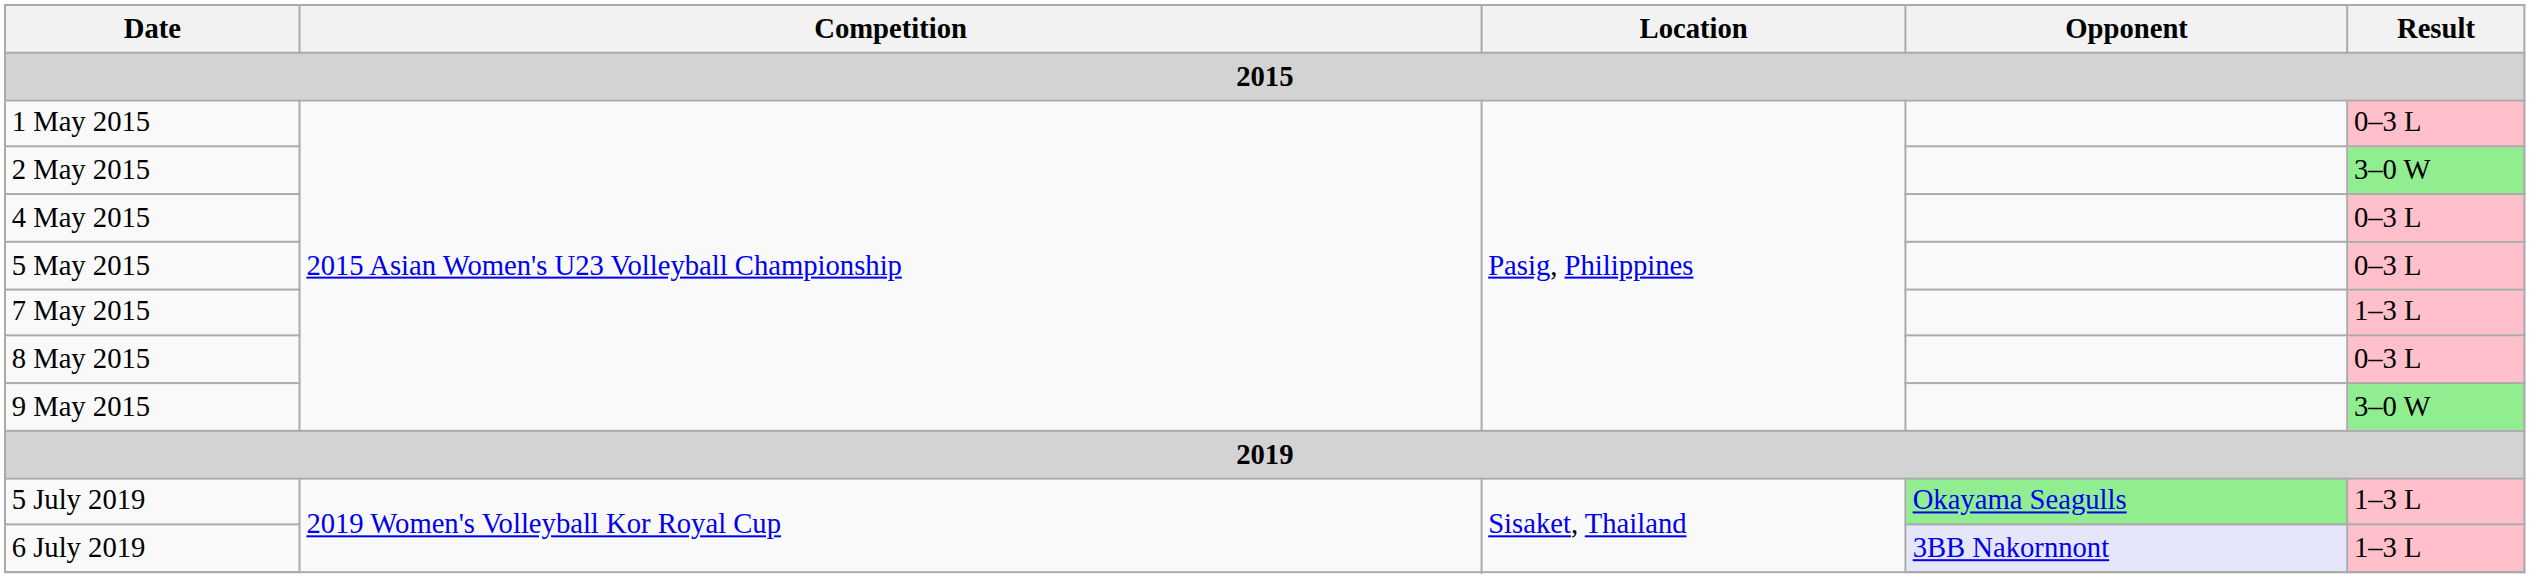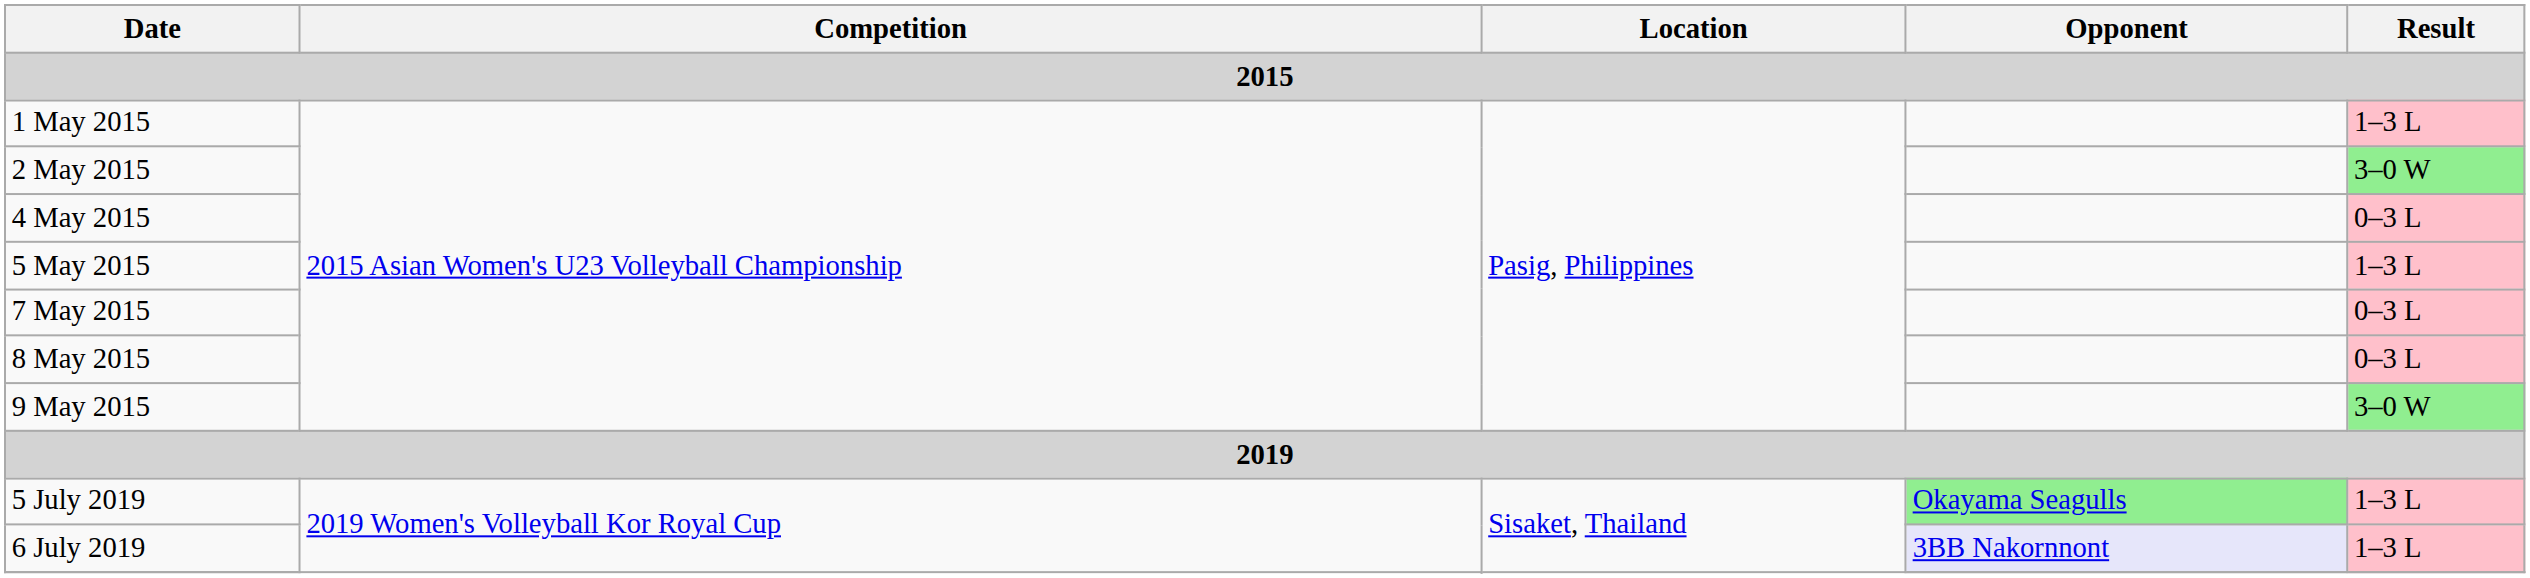 <table class="wikitable" style="font-size:90%; width:80%;">
 <tr>
 <th>Date</th>
 <th>Competition</th>
 <th>Location</th>
 <th>Opponent</th>
 <th>Result</th>
 </tr>
 <tr>
 <td style="text-align: center;" colspan=5 bgcolor="lightgrey"><strong>2015</strong></td>
 </tr>
 <tr>
 <td>1 May 2015</td>
 <td rowspan=7><a href='#'>2015 Asian Women's U23 Volleyball Championship</a></td>
 <td rowspan=7> <a href='#'>Pasig</a>, <a href='#'>Philippines</a></td>
 <td></td>
-<td bgcolor="pink">0–3 L</td>
+<td bgcolor="pink">1–3 L</td>
 </tr>
 <tr>
 <td>2 May 2015</td>
 <td></td>
 <td bgcolor="lightgreen">3–0 W</td>
 </tr>
 <tr>
 <td>4 May 2015</td>
 <td></td>
 <td bgcolor="pink">0–3 L</td>
 </tr>
 <tr>
 <td>5 May 2015</td>
 <td></td>
-<td bgcolor="pink">0–3 L</td>
+<td bgcolor="pink">1–3 L</td>
 </tr>
 <tr>
 <td>7 May 2015</td>
 <td></td>
-<td bgcolor="pink">1–3 L</td>
+<td bgcolor="pink">0–3 L</td>
 </tr>
 <tr>
 <td>8 May 2015</td>
 <td></td>
 <td bgcolor="pink">0–3 L</td>
 </tr>
 <tr>
 <td>9 May 2015</td>
 <td></td>
 <td bgcolor="lightgreen">3–0 W</td>
 </tr>
 <tr>
 <td style="text-align: center;" colspan=5 bgcolor="lightgrey"><strong>2019</strong></td>
 </tr>
 <tr>
 <td>5 July 2019</td>
 <td rowspan=7><a href='#'>2019 Women's Volleyball Kor Royal Cup</a></td>
 <td rowspan=7> <a href='#'>Sisaket</a>, <a href='#'>Thailand</a></td>
 <td style="background: lightgreen;"> <a href='#'>Okayama Seagulls</a></td>
 <td bgcolor="pink">1–3 L</td>
 </tr>
 <tr>
 <td>6 July 2019</td>
 <td style="background: lavender;"> <a href='#'>3BB Nakornnont</a></td>
 <td bgcolor="pink">1–3 L</td>
 </tr>
 <tr>
 </tr>
 </table>
